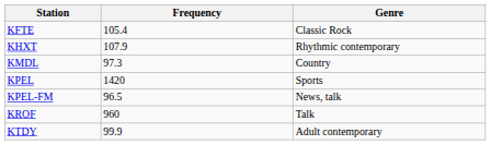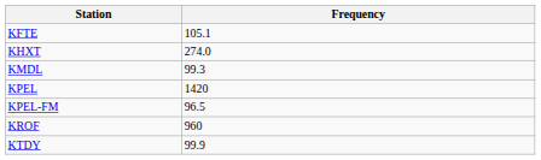 <table class="wikitable" style="width:45em;">
 <tr>
 <th style="width:20%">Station</th>
 <th style="width:40%">Frequency</th>
-<th style="width:40%">Genre</th>
 </tr>
 <tr>
 <td><a href='#'>KFTE</a></td>
-<td>105.4</td>
-<td>Classic Rock</td>
+<td>105.1</td>
 </tr>
 <tr>
 <td><a href='#'>KHXT</a></td>
-<td>107.9</td>
-<td>Rhythmic contemporary</td>
+<td>274.0</td>
 </tr>
 <tr>
 <td><a href='#'>KMDL</a></td>
-<td>97.3</td>
-<td>Country</td>
+<td>99.3</td>
 </tr>
 <tr>
 <td><a href='#'>KPEL</a></td>
 <td>1420</td>
-<td>Sports</td>
 </tr>
 <tr>
 <td><a href='#'>KPEL-FM</a></td>
 <td>96.5</td>
-<td>News, talk</td>
 </tr>
 <tr>
 <td><a href='#'>KROF</a></td>
 <td>960</td>
-<td>Talk</td>
 </tr>
 <tr>
 <td><a href='#'>KTDY</a></td>
 <td>99.9</td>
-<td>Adult contemporary</td>
 </tr>
 </table>
